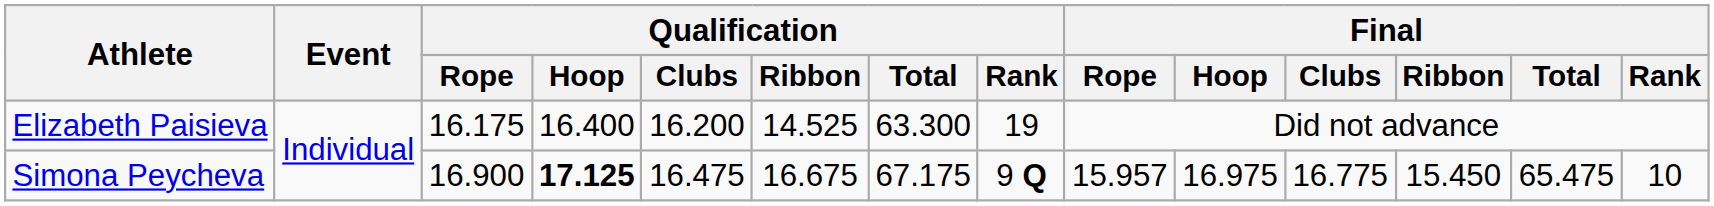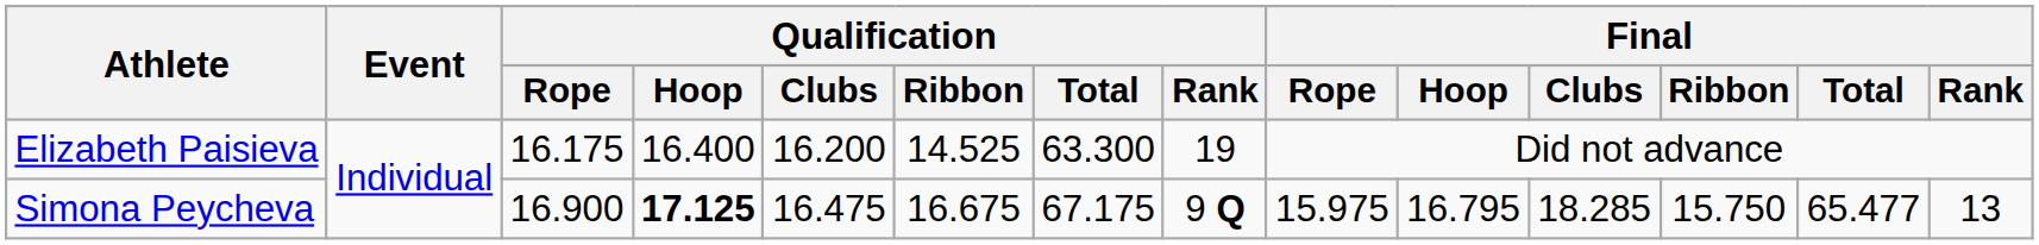 <table class="wikitable" style="font-size:90%">
 <tr>
 <th rowspan="2">Athlete</th>
 <th rowspan="2">Event</th>
 <th colspan="6">Qualification</th>
 <th colspan="6">Final</th>
 </tr>
 <tr style="font-size:95%">
 <th>Rope</th>
 <th>Hoop</th>
 <th>Clubs</th>
 <th>Ribbon</th>
 <th>Total</th>
 <th>Rank</th>
 <th>Rope</th>
 <th>Hoop</th>
 <th>Clubs</th>
 <th>Ribbon</th>
 <th>Total</th>
 <th>Rank</th>
 </tr>
 <tr align=center>
 <td align=left><a href='#'>Elizabeth Paisieva</a></td>
 <td align=left rowspan=2><a href='#'>Individual</a></td>
 <td>16.175</td>
 <td>16.400</td>
 <td>16.200</td>
 <td>14.525</td>
 <td>63.300</td>
 <td>19</td>
 <td colspan=6>Did not advance</td>
 </tr>
 <tr align=center>
 <td align=left><a href='#'>Simona Peycheva</a></td>
 <td>16.900</td>
 <td><strong>17.125</strong></td>
 <td>16.475</td>
 <td>16.675</td>
 <td>67.175</td>
 <td>9 <strong>Q</strong></td>
-<td>15.957</td>
-<td>16.975</td>
-<td>16.775</td>
-<td>15.450</td>
-<td>65.475</td>
-<td>10</td>
+<td>15.975</td>
+<td>16.795</td>
+<td>18.285</td>
+<td>15.750</td>
+<td>65.477</td>
+<td>13</td>
 </tr>
 </table>
